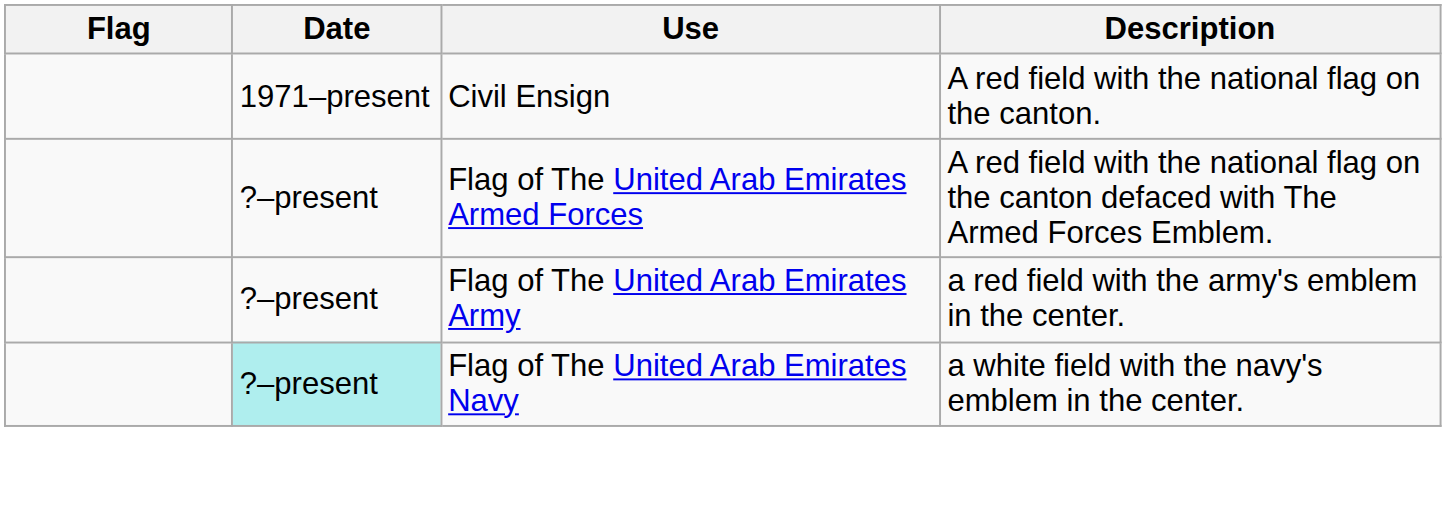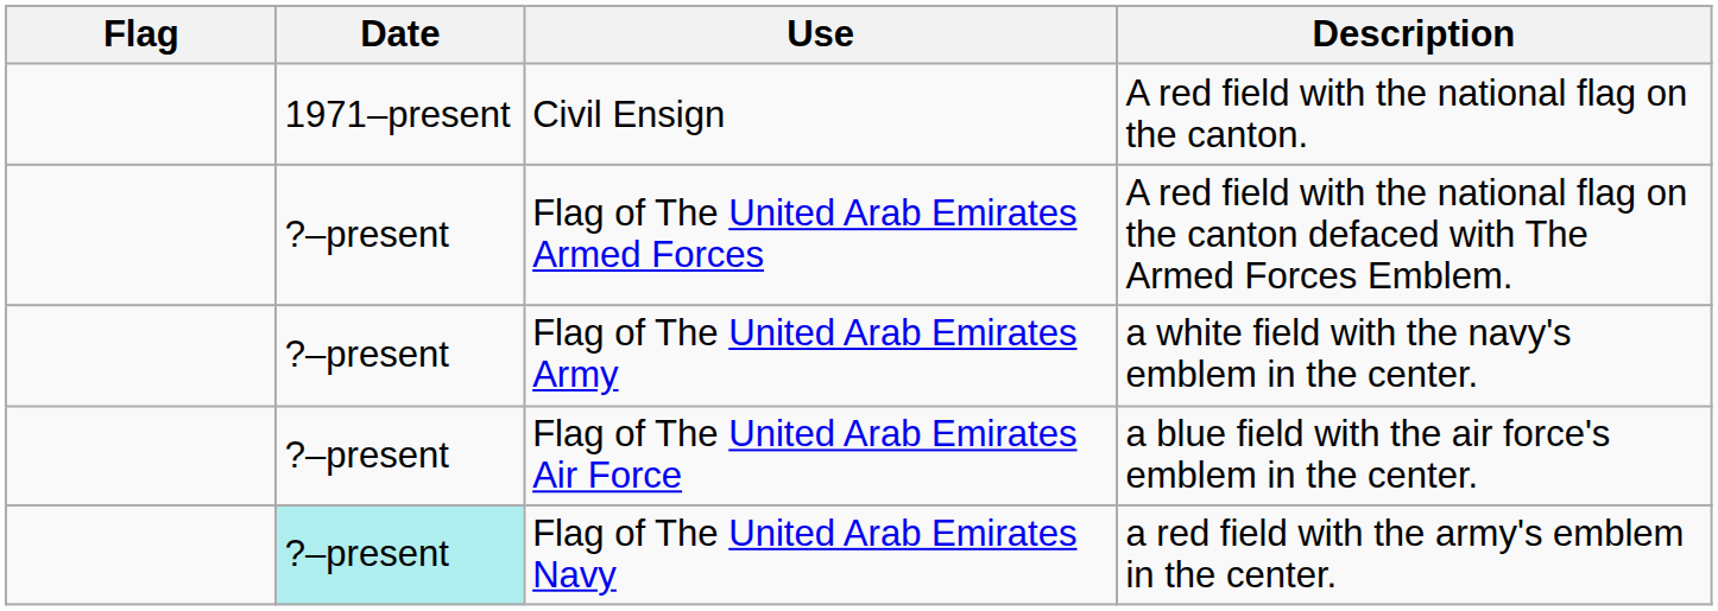 <table class="wikitable">
 <tr>
 <th style="width:110px;">Flag</th>
 <th style="width:100px;">Date</th>
 <th style="width:250px;">Use</th>
 <th style="width:250px;">Description</th>
 </tr>
 <tr>
 <td></td>
 <td>1971–present</td>
 <td>Civil Ensign</td>
 <td>A red field with the national flag on the canton.</td>
 </tr>
 <tr>
 <td></td>
 <td>?–present</td>
 <td>Flag of The <a href='#'>United Arab Emirates Armed Forces</a></td>
 <td>A red field with the national flag on the canton defaced with The Armed Forces Emblem.</td>
 </tr>
 <tr>
 <td></td>
 <td>?–present</td>
 <td>Flag of The <a href='#'>United Arab Emirates Army</a></td>
-<td>a red field with the army's emblem in the center.</td>
+<td>a white field with the navy's emblem in the center.</td>
+</tr>
+<tr>
+<td></td>
+<td>?–present</td>
+<td>Flag of The <a href='#'>United Arab Emirates Air Force</a></td>
+<td>a blue field with the air force's emblem in the center.</td>
 </tr>
 <tr>
 <td></td>
 <td style="background: paleturquoise;">?–present</td>
 <td>Flag of The <a href='#'>United Arab Emirates Navy</a></td>
-<td>a white field with the navy's emblem in the center.</td>
+<td>a red field with the army's emblem in the center.</td>
 </tr>
 </table>
